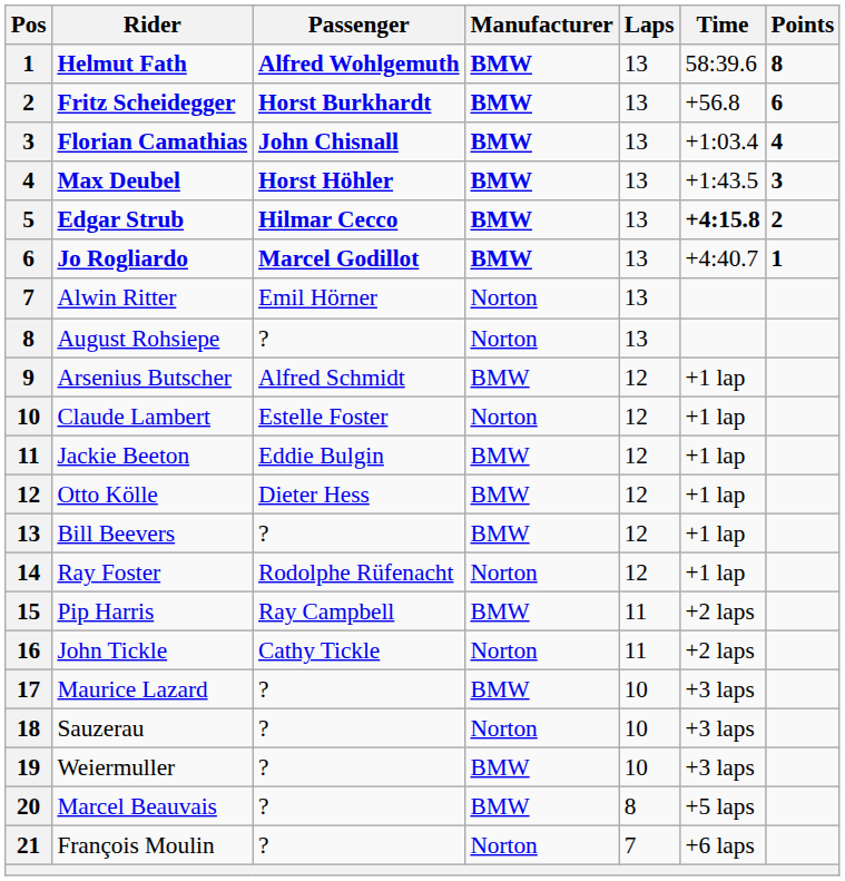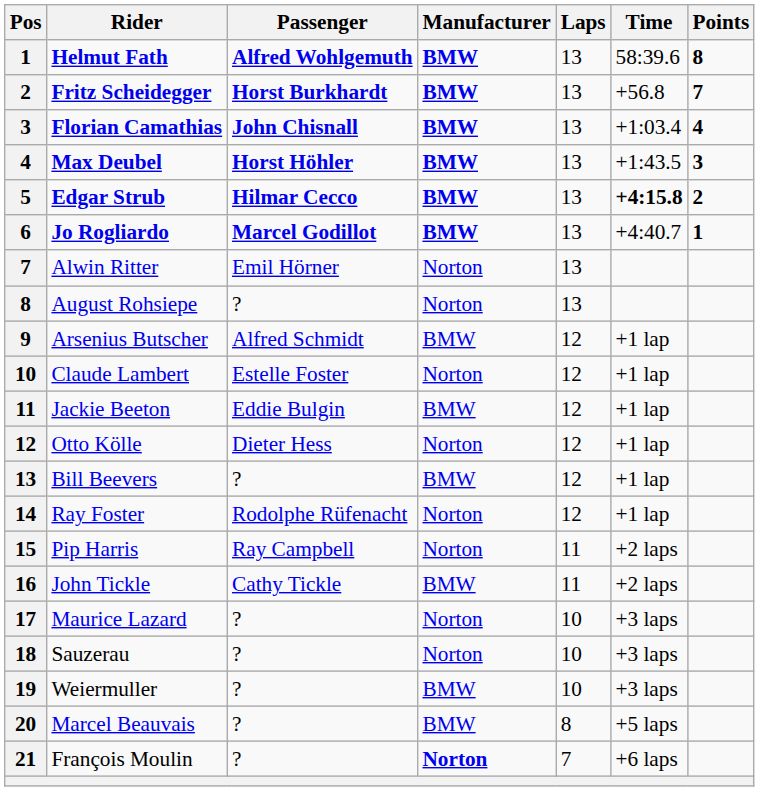 <table class="wikitable" style="font-size: 95%;">
 <tr>
 <th>Pos</th>
 <th>Rider</th>
 <th>Passenger</th>
 <th>Manufacturer</th>
 <th>Laps</th>
 <th>Time</th>
 <th>Points</th>
 </tr>
 <tr>
 <th>1</th>
 <td> <strong><a href='#'>Helmut Fath</a></strong></td>
 <td> <strong><a href='#'>Alfred Wohlgemuth</a></strong></td>
 <td><strong><a href='#'>BMW</a></strong></td>
 <td>13</td>
 <td>58:39.6</td>
 <td><strong>8</strong></td>
 </tr>
 <tr>
 <th>2</th>
 <td> <strong><a href='#'>Fritz Scheidegger</a></strong></td>
 <td> <strong><a href='#'>Horst Burkhardt</a></strong></td>
 <td><strong><a href='#'>BMW</a></strong></td>
 <td>13</td>
 <td>+56.8</td>
-<td><strong>6</strong></td>
+<td><strong>7</strong></td>
 </tr>
 <tr>
 <th>3</th>
 <td> <strong><a href='#'>Florian Camathias</a></strong></td>
 <td> <strong><a href='#'>John Chisnall</a></strong></td>
 <td><strong><a href='#'>BMW</a></strong></td>
 <td>13</td>
 <td>+1:03.4</td>
 <td><strong>4</strong></td>
 </tr>
 <tr>
 <th>4</th>
 <td> <strong><a href='#'>Max Deubel</a></strong></td>
 <td> <strong><a href='#'>Horst Höhler</a></strong></td>
 <td><strong><a href='#'>BMW</a></strong></td>
 <td>13</td>
 <td>+1:43.5</td>
 <td><strong>3</strong></td>
 </tr>
 <tr>
 <th>5</th>
 <td> <strong><a href='#'>Edgar Strub</a></strong></td>
 <td> <strong><a href='#'>Hilmar Cecco</a></strong></td>
 <td><strong><a href='#'>BMW</a></strong></td>
 <td>13</td>
 <td><strong>+4:15.8</strong></td>
 <td><strong>2</strong></td>
 </tr>
 <tr>
 <th>6</th>
 <td> <strong><a href='#'>Jo Rogliardo</a></strong></td>
 <td> <strong><a href='#'>Marcel Godillot</a></strong></td>
 <td><strong><a href='#'>BMW</a></strong></td>
 <td>13</td>
 <td>+4:40.7</td>
 <td><strong>1</strong></td>
 </tr>
 <tr>
 <th>7</th>
 <td> <a href='#'>Alwin Ritter</a></td>
 <td> <a href='#'>Emil Hörner</a></td>
 <td><a href='#'>Norton</a></td>
 <td>13</td>
 <td></td>
 <td></td>
 </tr>
 <tr>
 <th>8</th>
 <td> <a href='#'>August Rohsiepe</a></td>
 <td> ?</td>
 <td><a href='#'>Norton</a></td>
 <td>13</td>
 <td></td>
 <td></td>
 </tr>
 <tr>
 <th>9</th>
 <td> <a href='#'>Arsenius Butscher</a></td>
 <td> <a href='#'>Alfred Schmidt</a></td>
 <td><a href='#'>BMW</a></td>
 <td>12</td>
 <td>+1 lap</td>
 <td></td>
 </tr>
 <tr>
 <th>10</th>
 <td> <a href='#'>Claude Lambert</a></td>
 <td> <a href='#'>Estelle Foster</a></td>
 <td><a href='#'>Norton</a></td>
 <td>12</td>
 <td>+1 lap</td>
 <td></td>
 </tr>
 <tr>
 <th>11</th>
 <td> <a href='#'>Jackie Beeton</a></td>
 <td> <a href='#'>Eddie Bulgin</a></td>
 <td><a href='#'>BMW</a></td>
 <td>12</td>
 <td>+1 lap</td>
 <td></td>
 </tr>
 <tr>
 <th>12</th>
 <td> <a href='#'>Otto Kölle</a></td>
 <td> <a href='#'>Dieter Hess</a></td>
-<td><a href='#'>BMW</a></td>
+<td><a href='#'>Norton</a></td>
 <td>12</td>
 <td>+1 lap</td>
 <td></td>
 </tr>
 <tr>
 <th>13</th>
 <td> <a href='#'>Bill Beevers</a></td>
 <td> ?</td>
 <td><a href='#'>BMW</a></td>
 <td>12</td>
 <td>+1 lap</td>
 <td></td>
 </tr>
 <tr>
 <th>14</th>
 <td> <a href='#'>Ray Foster</a></td>
 <td> <a href='#'>Rodolphe Rüfenacht</a></td>
 <td><a href='#'>Norton</a></td>
 <td>12</td>
 <td>+1 lap</td>
 <td></td>
 </tr>
 <tr>
 <th>15</th>
 <td> <a href='#'>Pip Harris</a></td>
 <td> <a href='#'>Ray Campbell</a></td>
-<td><a href='#'>BMW</a></td>
+<td><a href='#'>Norton</a></td>
 <td>11</td>
 <td>+2 laps</td>
 <td></td>
 </tr>
 <tr>
 <th>16</th>
 <td> <a href='#'>John Tickle</a></td>
 <td> <a href='#'>Cathy Tickle</a></td>
-<td><a href='#'>Norton</a></td>
+<td><a href='#'>BMW</a></td>
 <td>11</td>
 <td>+2 laps</td>
 <td></td>
 </tr>
 <tr>
 <th>17</th>
 <td> <a href='#'>Maurice Lazard</a></td>
 <td> ?</td>
-<td><a href='#'>BMW</a></td>
+<td><a href='#'>Norton</a></td>
 <td>10</td>
 <td>+3 laps</td>
 <td></td>
 </tr>
 <tr>
 <th>18</th>
 <td> Sauzerau</td>
 <td> ?</td>
 <td><a href='#'>Norton</a></td>
 <td>10</td>
 <td>+3 laps</td>
 <td></td>
 </tr>
 <tr>
 <th>19</th>
 <td> Weiermuller</td>
 <td> ?</td>
 <td><a href='#'>BMW</a></td>
 <td>10</td>
 <td>+3 laps</td>
 <td></td>
 </tr>
 <tr>
 <th>20</th>
 <td> <a href='#'>Marcel Beauvais</a></td>
 <td>?</td>
 <td><a href='#'>BMW</a></td>
 <td>8</td>
 <td>+5 laps</td>
 <td></td>
 </tr>
 <tr>
 <th>21</th>
 <td> François Moulin</td>
 <td>?</td>
-<td><a href='#'>Norton</a></td>
+<td><strong><a href='#'>Norton</a></strong></td>
 <td>7</td>
 <td>+6 laps</td>
 <td></td>
 </tr>
 <tr>
 <th colspan=7></th>
 </tr>
 </table>
